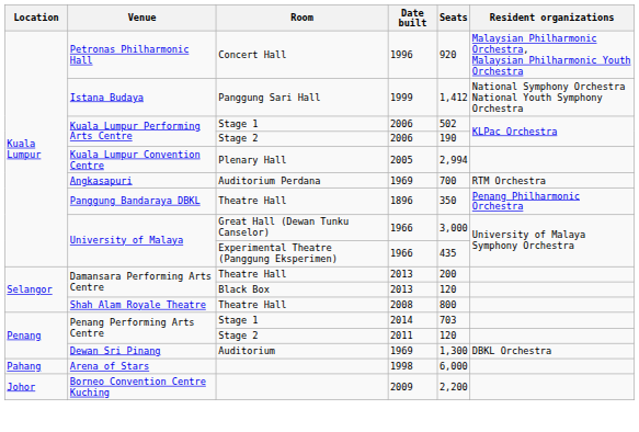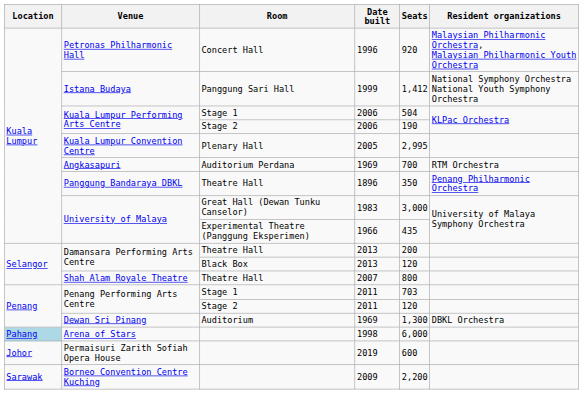 <table class="wikitable">
 <tr>
 <th>Location</th>
 <th>Venue</th>
 <th>Room</th>
 <th>Date built</th>
 <th>Seats</th>
 <th>Resident organizations</th>
 </tr>
 <tr>
 <td rowspan=9><a href='#'>Kuala Lumpur</a></td>
 <td><a href='#'>Petronas Philharmonic Hall</a></td>
 <td>Concert Hall</td>
 <td>1996</td>
 <td>920</td>
 <td><a href='#'>Malaysian Philharmonic Orchestra</a>,<br><a href='#'>Malaysian Philharmonic Youth Orchestra</a></td>
 </tr>
 <tr>
 <td><a href='#'>Istana Budaya</a></td>
 <td>Panggung Sari Hall</td>
 <td>1999</td>
 <td>1,412</td>
 <td>National Symphony Orchestra<br>National Youth Symphony Orchestra</td>
 </tr>
 <tr>
 <td rowspan=2><a href='#'>Kuala Lumpur Performing Arts Centre</a></td>
 <td>Stage 1</td>
 <td>2006</td>
-<td>502</td>
+<td>504</td>
 <td rowspan=2><a href='#'>KLPac Orchestra</a></td>
 </tr>
 <tr>
 <td>Stage 2</td>
 <td>2006</td>
 <td>190</td>
 </tr>
 <tr>
 <td><a href='#'>Kuala Lumpur Convention Centre</a></td>
 <td>Plenary Hall</td>
 <td>2005</td>
-<td>2,994</td>
+<td>2,995</td>
 <td></td>
 </tr>
 <tr>
 <td><a href='#'>Angkasapuri</a></td>
 <td>Auditorium Perdana</td>
 <td>1969</td>
 <td>700</td>
 <td>RTM Orchestra</td>
 </tr>
 <tr>
 <td><a href='#'>Panggung Bandaraya DBKL</a></td>
 <td>Theatre Hall</td>
 <td>1896</td>
 <td>350</td>
 <td><a href='#'>Penang Philharmonic Orchestra</a></td>
 </tr>
 <tr>
 <td rowspan=2><a href='#'>University of Malaya</a></td>
 <td>Great Hall (Dewan Tunku Canselor)</td>
-<td>1966</td>
+<td>1983</td>
 <td>3,000</td>
 <td rowspan=2>University of Malaya Symphony Orchestra</td>
 </tr>
 <tr>
 <td>Experimental Theatre (Panggung Eksperimen)</td>
 <td>1966</td>
 <td>435</td>
 </tr>
 <tr>
 <td rowspan=3><a href='#'>Selangor</a></td>
 <td rowspan=2>Damansara Performing Arts Centre</td>
 <td>Theatre Hall</td>
 <td>2013</td>
 <td>200</td>
 <td></td>
 </tr>
 <tr>
 <td>Black Box</td>
 <td>2013</td>
 <td>120</td>
 <td></td>
 </tr>
 <tr>
 <td><a href='#'>Shah Alam Royale Theatre</a></td>
 <td>Theatre Hall</td>
-<td>2008</td>
+<td>2007</td>
 <td>800</td>
 <td></td>
 </tr>
 <tr>
 <td rowspan=3><a href='#'>Penang</a></td>
 <td rowspan=2>Penang Performing Arts Centre</td>
 <td>Stage 1</td>
-<td>2014</td>
+<td>2011</td>
 <td>703</td>
 <td></td>
 </tr>
 <tr>
 <td>Stage 2</td>
 <td>2011</td>
 <td>120</td>
 <td></td>
 </tr>
 <tr>
 <td><a href='#'>Dewan Sri Pinang</a></td>
 <td>Auditorium</td>
 <td>1969</td>
 <td>1,300</td>
 <td>DBKL Orchestra</td>
 </tr>
 <tr>
-<td><a href='#'>Pahang</a></td>
+<td style="background: lightblue;"><a href='#'>Pahang</a></td>
 <td><a href='#'>Arena of Stars</a></td>
 <td></td>
 <td>1998</td>
 <td>6,000</td>
 <td></td>
 </tr>
 <tr>
 <td><a href='#'>Johor</a></td>
+<td>Permaisuri Zarith Sofiah Opera House</td>
+<td></td>
+<td>2019</td>
+<td>600</td>
+<td></td>
+</tr>
+<tr>
+<td><a href='#'>Sarawak</a></td>
 <td><a href='#'>Borneo Convention Centre Kuching</a></td>
 <td></td>
 <td>2009</td>
 <td>2,200</td>
 <td></td>
 </tr>
 </table>
